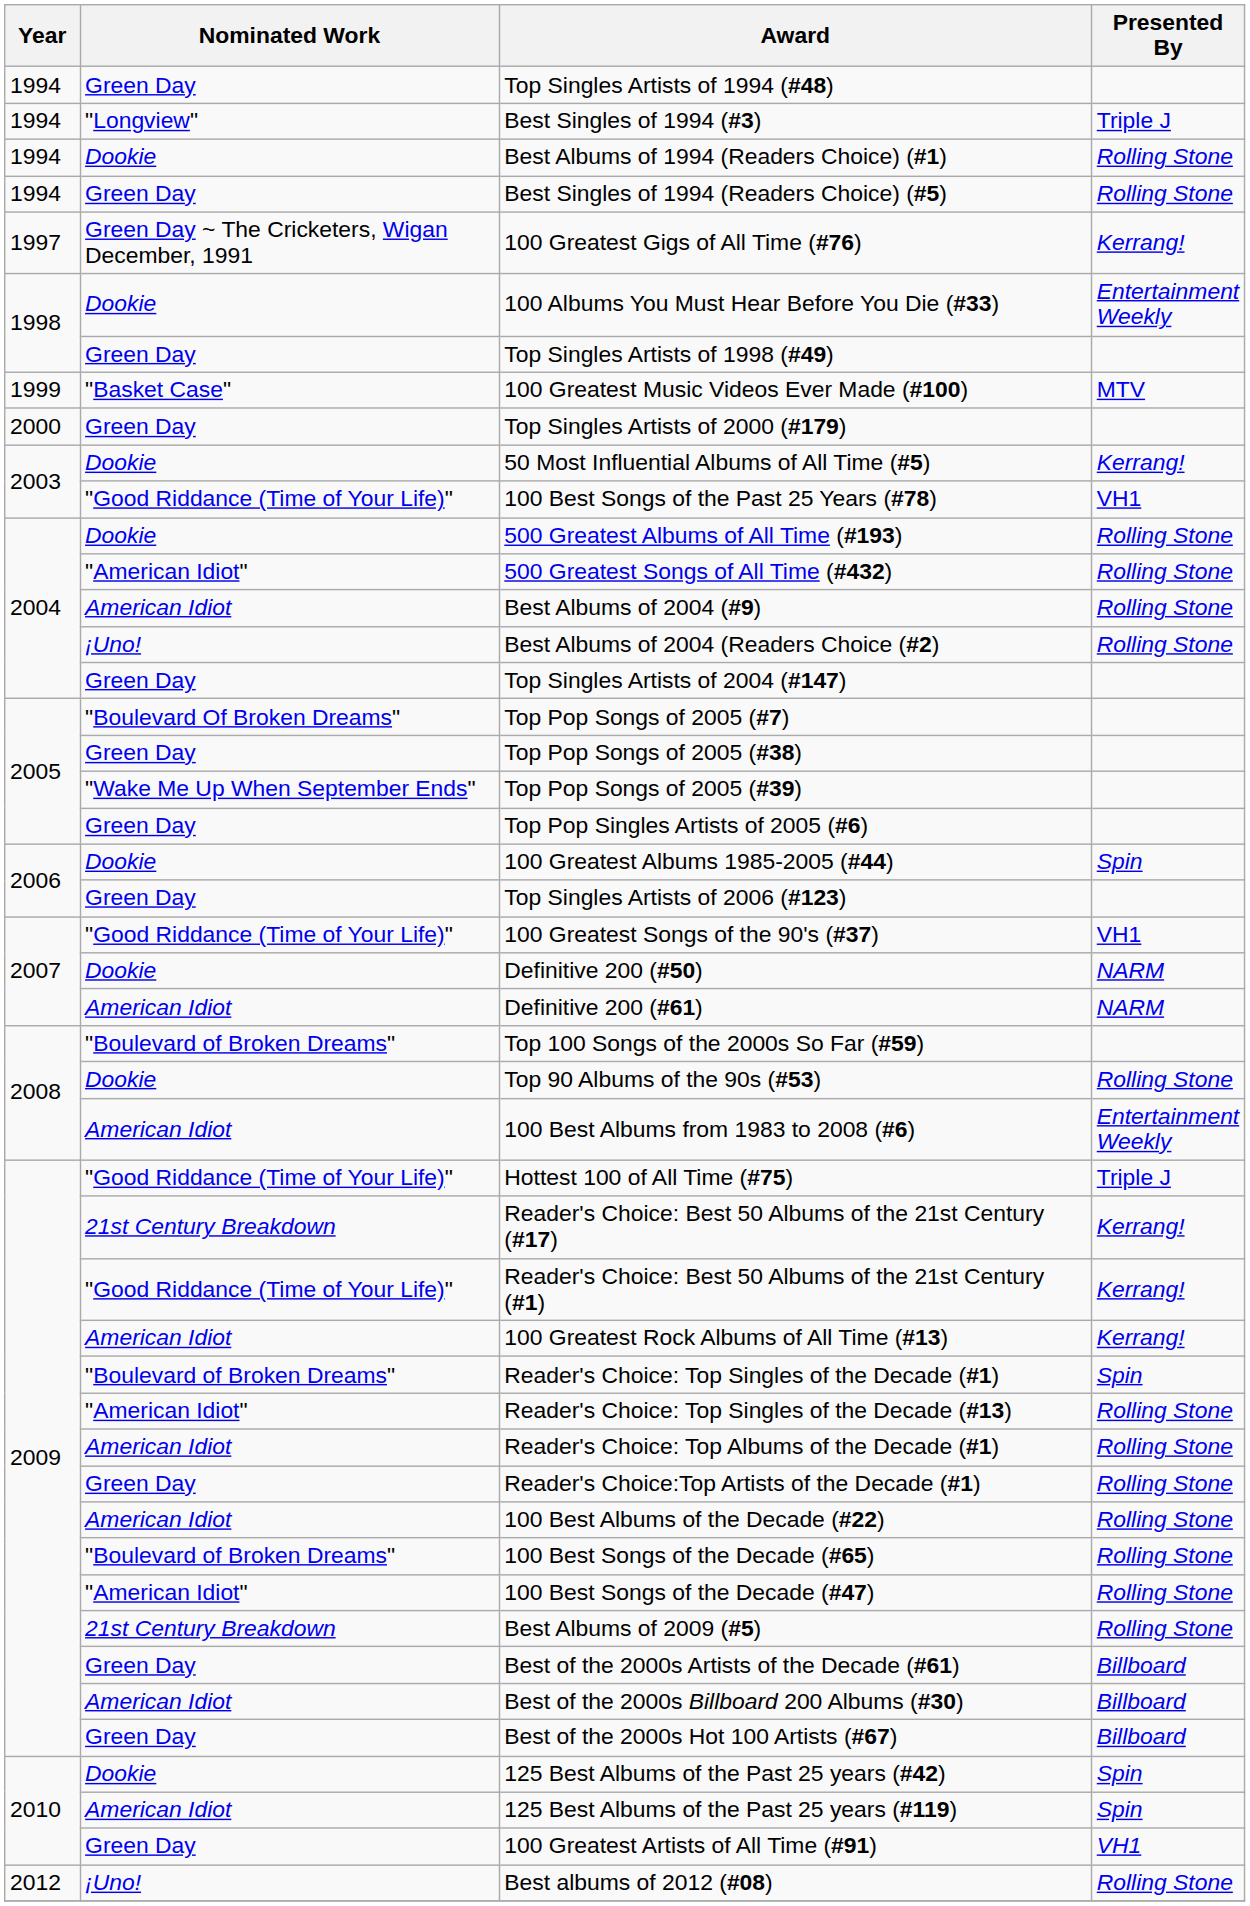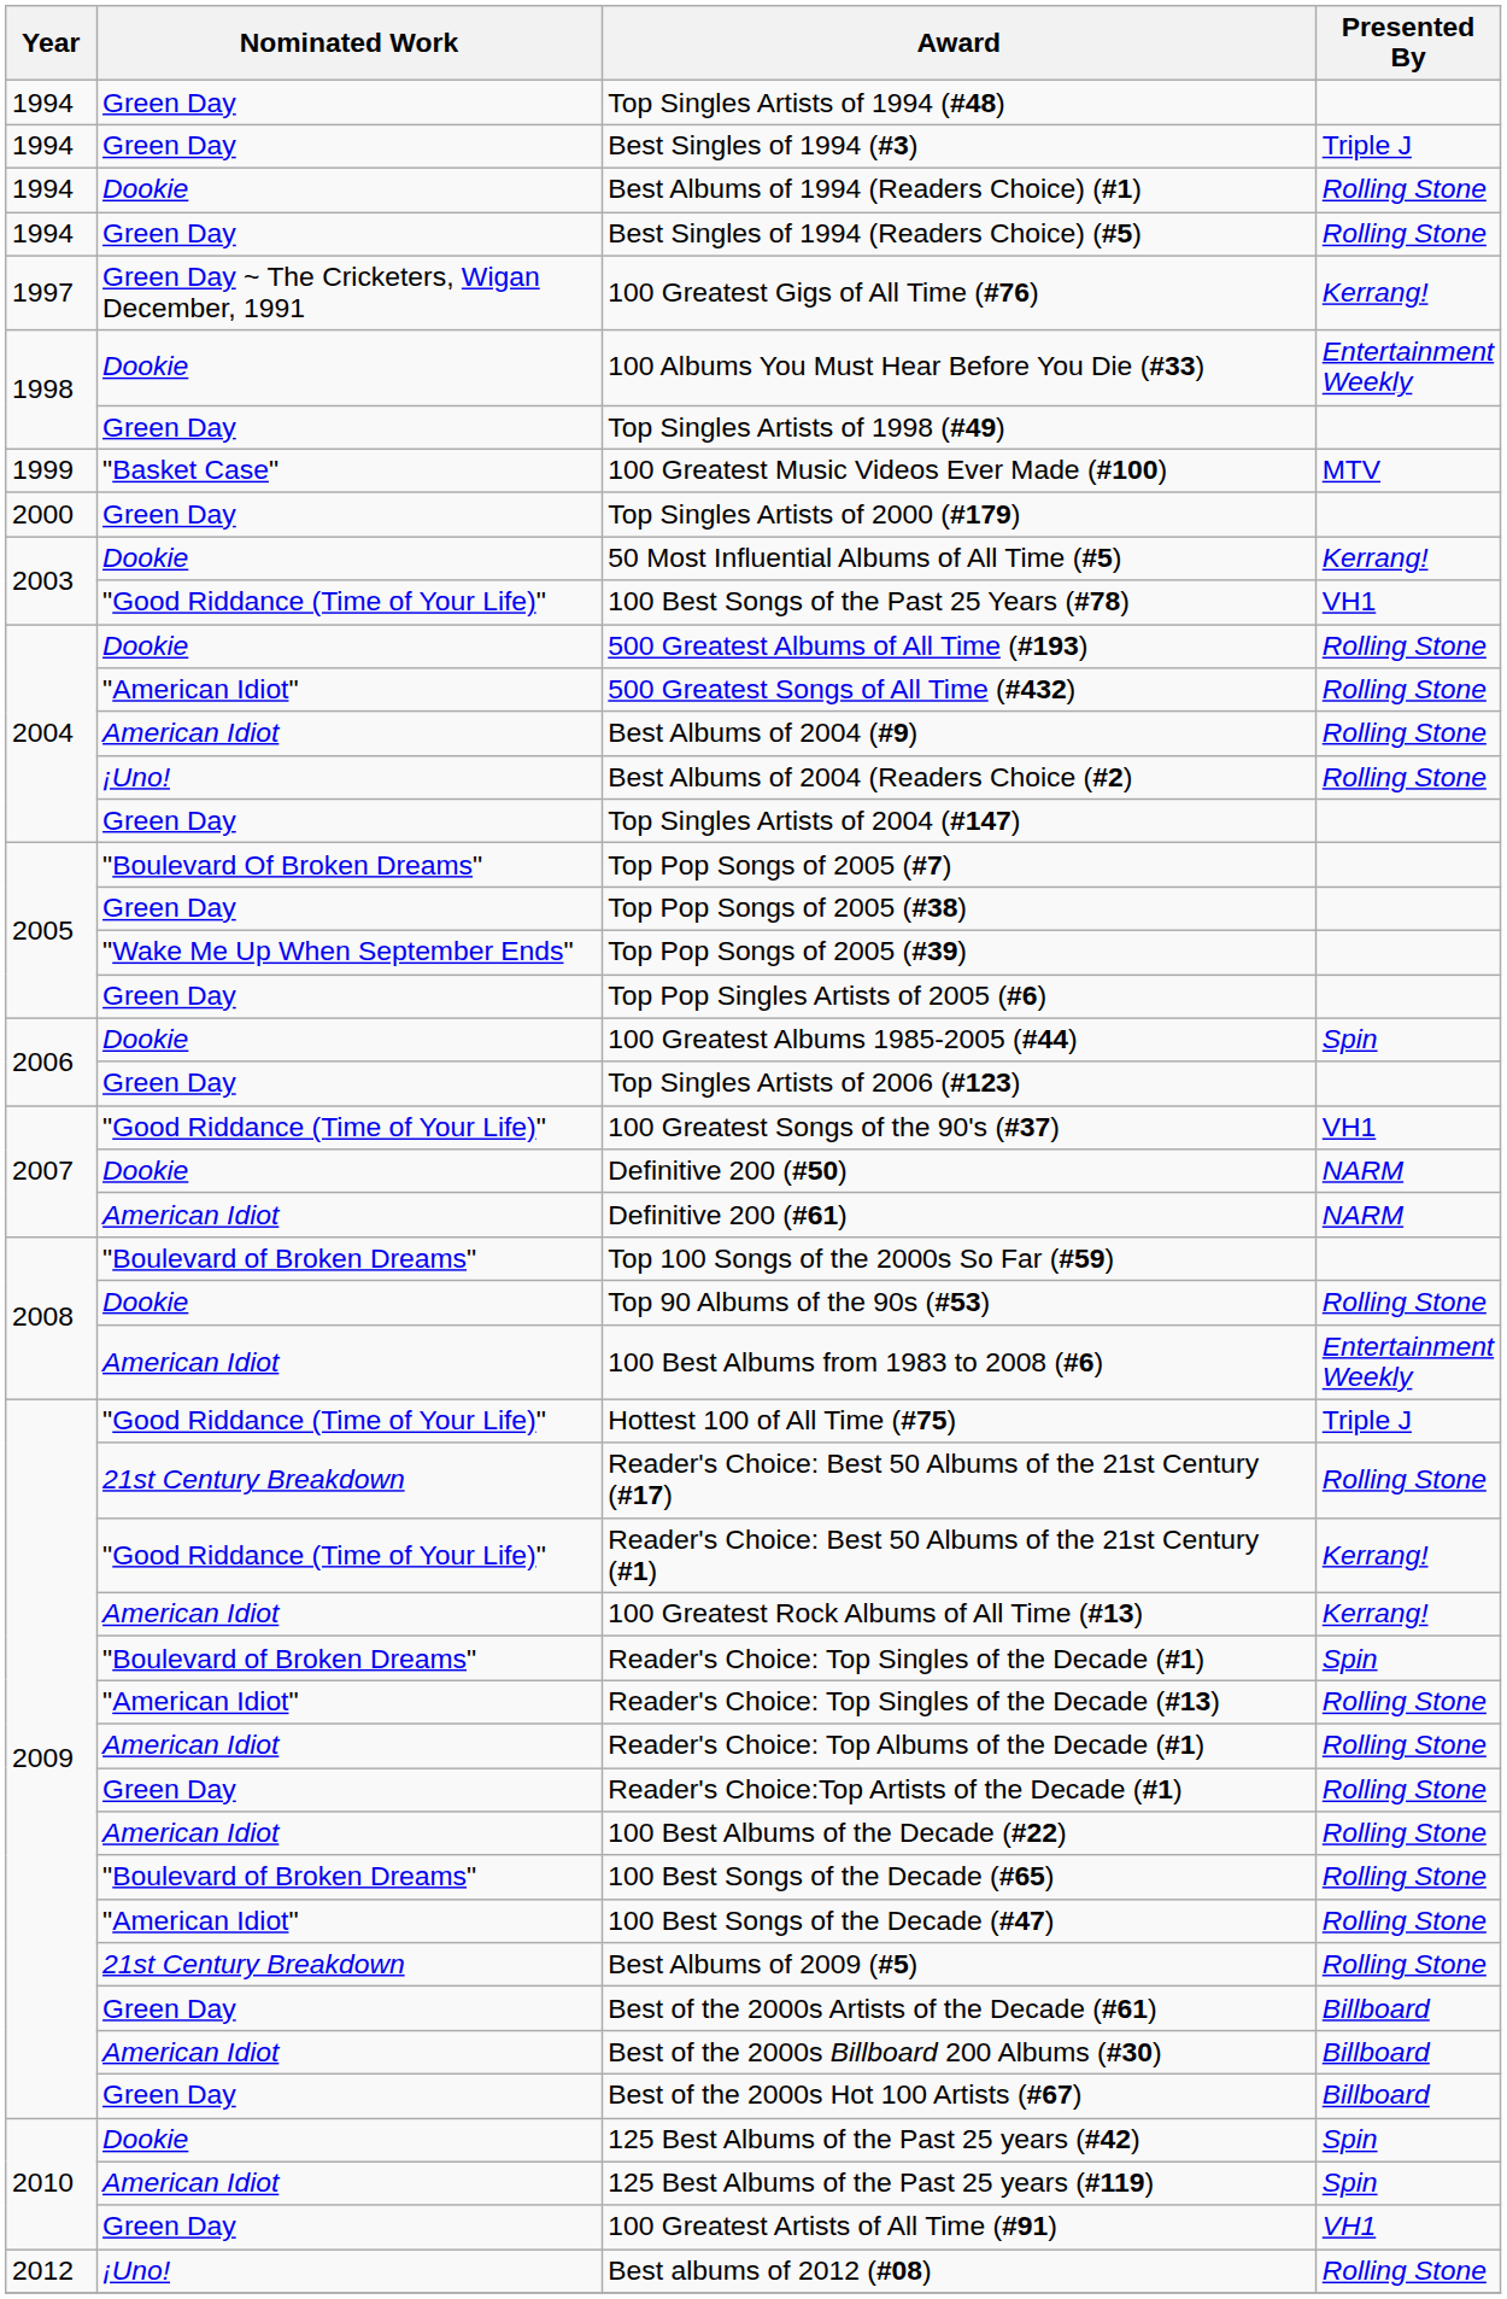 <table class="wikitable" style="table-layout: fixed;">
 <tr>
 <th width="47">Year</th>
 <th width="325">Nominated Work</th>
 <th width="470">Award</th>
 <th width="95">Presented By</th>
 </tr>
 <tr>
 <td>1994</td>
 <td><a href='#'>Green Day</a></td>
 <td>Top Singles Artists of 1994 (<strong>#48</strong>)</td>
 <td></td>
 </tr>
 <tr>
 <td>1994</td>
-<td>"<a href='#'>Longview</a>"</td>
+<td><a href='#'>Green Day</a></td>
 <td>Best Singles of 1994 (<strong>#3</strong>)</td>
 <td><a href='#'>Triple J</a></td>
 </tr>
 <tr>
 <td>1994</td>
 <td><em><a href='#'>Dookie</a></em></td>
 <td>Best Albums of 1994 (Readers Choice) (<strong>#1</strong>)</td>
 <td><em><a href='#'>Rolling Stone</a></em></td>
 </tr>
 <tr>
 <td>1994</td>
 <td><a href='#'>Green Day</a></td>
 <td>Best Singles of 1994 (Readers Choice) (<strong>#5</strong>)</td>
 <td><em><a href='#'>Rolling Stone</a></em></td>
 </tr>
 <tr>
 <td>1997</td>
 <td><a href='#'>Green Day</a> ~ The Cricketers, <a href='#'>Wigan</a> December, 1991</td>
 <td>100 Greatest Gigs of All Time (<strong>#76</strong>)</td>
 <td><em><a href='#'>Kerrang!</a></em></td>
 </tr>
 <tr>
 <td rowspan="2">1998</td>
 <td><em><a href='#'>Dookie</a></em></td>
 <td>100 Albums You Must Hear Before You Die (<strong>#33</strong>)</td>
 <td><em><a href='#'>Entertainment Weekly</a></em></td>
 </tr>
 <tr>
 <td><a href='#'>Green Day</a></td>
 <td>Top Singles Artists of 1998 (<strong>#49</strong>)</td>
 <td></td>
 </tr>
 <tr>
 <td>1999</td>
 <td>"<a href='#'>Basket Case</a>"</td>
 <td>100 Greatest Music Videos Ever Made (<strong>#100</strong>)</td>
 <td><a href='#'>MTV</a></td>
 </tr>
 <tr>
 <td>2000</td>
 <td><a href='#'>Green Day</a></td>
 <td>Top Singles Artists of 2000 (<strong>#179</strong>)</td>
 <td></td>
 </tr>
 <tr>
 <td rowspan="2">2003</td>
 <td><em><a href='#'>Dookie</a></em></td>
 <td>50 Most Influential Albums of All Time (<strong>#5</strong>)</td>
 <td><em><a href='#'>Kerrang!</a></em></td>
 </tr>
 <tr>
 <td>"<a href='#'>Good Riddance (Time of Your Life)</a>"</td>
 <td>100 Best Songs of the Past 25 Years (<strong>#78</strong>)</td>
 <td><a href='#'>VH1</a></td>
 </tr>
 <tr>
 <td rowspan="5">2004</td>
 <td><em><a href='#'>Dookie</a></em></td>
 <td><a href='#'>500 Greatest Albums of All Time</a> (<strong>#193</strong>)</td>
 <td><em><a href='#'>Rolling Stone</a></em></td>
 </tr>
 <tr>
 <td>"<a href='#'>American Idiot</a>"</td>
 <td><a href='#'>500 Greatest Songs of All Time</a> (<strong>#432</strong>)</td>
 <td><em><a href='#'>Rolling Stone</a></em></td>
 </tr>
 <tr>
 <td><em><a href='#'>American Idiot</a></em></td>
 <td>Best Albums of 2004 (<strong>#9</strong>)</td>
 <td><em><a href='#'>Rolling Stone</a></em></td>
 </tr>
 <tr>
 <td><em><a href='#'>¡Uno!</a></em></td>
 <td>Best Albums of 2004 (Readers Choice (<strong>#2</strong>)</td>
 <td><em><a href='#'>Rolling Stone</a></em></td>
 </tr>
 <tr>
 <td><a href='#'>Green Day</a></td>
 <td>Top Singles Artists of 2004 (<strong>#147</strong>)</td>
 <td></td>
 </tr>
 <tr>
 <td rowspan="4">2005</td>
 <td>"<a href='#'>Boulevard Of Broken Dreams</a>"</td>
 <td>Top Pop Songs of 2005 (<strong>#7</strong>)</td>
 <td></td>
 </tr>
 <tr>
 <td><a href='#'>Green Day</a></td>
 <td>Top Pop Songs of 2005 (<strong>#38</strong>)</td>
 <td></td>
 </tr>
 <tr>
 <td>"<a href='#'>Wake Me Up When September Ends</a>"</td>
 <td>Top Pop Songs of 2005 (<strong>#39</strong>)</td>
 <td></td>
 </tr>
 <tr>
 <td><a href='#'>Green Day</a></td>
 <td>Top Pop Singles Artists of 2005 (<strong>#6</strong>)</td>
 <td></td>
 </tr>
 <tr>
 <td rowspan="2">2006</td>
 <td><em><a href='#'>Dookie</a></em></td>
 <td>100 Greatest Albums 1985-2005 (<strong>#44</strong>)</td>
 <td><em><a href='#'>Spin</a></em></td>
 </tr>
 <tr>
 <td><a href='#'>Green Day</a></td>
 <td>Top Singles Artists of 2006 (<strong>#123</strong>)</td>
 <td></td>
 </tr>
 <tr>
 <td rowspan="3">2007</td>
 <td>"<a href='#'>Good Riddance (Time of Your Life)</a>"</td>
 <td>100 Greatest Songs of the 90's (<strong>#37</strong>)</td>
 <td><a href='#'>VH1</a></td>
 </tr>
 <tr>
 <td><em><a href='#'>Dookie</a></em></td>
 <td>Definitive 200 (<strong>#50</strong>)</td>
 <td><em><a href='#'>NARM</a></em></td>
 </tr>
 <tr>
 <td><em><a href='#'>American Idiot</a></em></td>
 <td>Definitive 200 (<strong>#61</strong>)</td>
 <td><em><a href='#'>NARM</a></em></td>
 </tr>
 <tr>
 <td rowspan="3">2008</td>
 <td>"<a href='#'>Boulevard of Broken Dreams</a>"</td>
 <td>Top 100 Songs of the 2000s So Far (<strong>#59</strong>)</td>
 <td></td>
 </tr>
 <tr>
 <td><em><a href='#'>Dookie</a></em></td>
 <td>Top 90 Albums of the 90s (<strong>#53</strong>)</td>
 <td><em><a href='#'>Rolling Stone</a></em></td>
 </tr>
 <tr>
 <td><em><a href='#'>American Idiot</a></em></td>
 <td>100 Best Albums from 1983 to 2008 (<strong>#6</strong>)</td>
 <td><em><a href='#'>Entertainment Weekly</a></em></td>
 </tr>
 <tr>
 <td rowspan="15">2009</td>
 <td>"<a href='#'>Good Riddance (Time of Your Life)</a>"</td>
 <td>Hottest 100 of All Time (<strong>#75</strong>)</td>
 <td><a href='#'>Triple J</a></td>
 </tr>
 <tr>
 <td><em><a href='#'>21st Century Breakdown</a></em></td>
 <td>Reader's Choice: Best 50 Albums of the 21st Century (<strong>#17</strong>)</td>
-<td><em><a href='#'>Kerrang!</a></em></td>
+<td><em><a href='#'>Rolling Stone</a></em></td>
 </tr>
 <tr>
 <td>"<a href='#'>Good Riddance (Time of Your Life)</a>"</td>
 <td>Reader's Choice: Best 50 Albums of the 21st Century (<strong>#1</strong>)</td>
 <td><em><a href='#'>Kerrang!</a></em></td>
 </tr>
 <tr>
 <td><em><a href='#'>American Idiot</a></em></td>
 <td>100 Greatest Rock Albums of All Time (<strong>#13</strong>)</td>
 <td><em><a href='#'>Kerrang!</a></em></td>
 </tr>
 <tr>
 <td>"<a href='#'>Boulevard of Broken Dreams</a>"</td>
 <td>Reader's Choice: Top Singles of the Decade (<strong>#1</strong>)</td>
 <td><em><a href='#'>Spin</a></em></td>
 </tr>
 <tr>
 <td>"<a href='#'>American Idiot</a>"</td>
 <td>Reader's Choice: Top Singles of the Decade (<strong>#13</strong>)</td>
 <td><em><a href='#'>Rolling Stone</a></em></td>
 </tr>
 <tr>
 <td><em><a href='#'>American Idiot</a></em></td>
 <td>Reader's Choice: Top Albums of the Decade (<strong>#1</strong>)</td>
 <td><em><a href='#'>Rolling Stone</a></em></td>
 </tr>
 <tr>
 <td><a href='#'>Green Day</a></td>
 <td>Reader's Choice:Top Artists of the Decade (<strong>#1</strong>)</td>
 <td><em><a href='#'>Rolling Stone</a></em></td>
 </tr>
 <tr>
 <td><em><a href='#'>American Idiot</a></em></td>
 <td>100 Best Albums of the Decade (<strong>#22</strong>)</td>
 <td><em><a href='#'>Rolling Stone</a></em></td>
 </tr>
 <tr>
 <td>"<a href='#'>Boulevard of Broken Dreams</a>"</td>
 <td>100 Best Songs of the Decade (<strong>#65</strong>)</td>
 <td><em><a href='#'>Rolling Stone</a></em></td>
 </tr>
 <tr>
 <td>"<a href='#'>American Idiot</a>"</td>
 <td>100 Best Songs of the Decade (<strong>#47</strong>)</td>
 <td><em><a href='#'>Rolling Stone</a></em></td>
 </tr>
 <tr>
 <td><em><a href='#'>21st Century Breakdown</a></em></td>
 <td>Best Albums of 2009 (<strong>#5</strong>)</td>
 <td><em><a href='#'>Rolling Stone</a></em></td>
 </tr>
 <tr>
 <td><a href='#'>Green Day</a></td>
 <td>Best of the 2000s Artists of the Decade (<strong>#61</strong>)</td>
 <td><em><a href='#'>Billboard</a></em></td>
 </tr>
 <tr>
 <td><em><a href='#'>American Idiot</a></em></td>
 <td>Best of the 2000s <em>Billboard</em> 200 Albums (<strong>#30</strong>)</td>
 <td><em><a href='#'>Billboard</a></em></td>
 </tr>
 <tr>
 <td><a href='#'>Green Day</a></td>
 <td>Best of the 2000s Hot 100 Artists (<strong>#67</strong>)</td>
 <td><em><a href='#'>Billboard</a></em></td>
 </tr>
 <tr>
 <td rowspan="3">2010</td>
 <td><em><a href='#'>Dookie</a></em></td>
 <td>125 Best Albums of the Past 25 years (<strong>#42</strong>)</td>
 <td><em><a href='#'>Spin</a></em></td>
 </tr>
 <tr>
 <td><em><a href='#'>American Idiot</a></em></td>
 <td>125 Best Albums of the Past 25 years (<strong>#119</strong>)</td>
 <td><em><a href='#'>Spin</a></em></td>
 </tr>
 <tr>
 <td><a href='#'>Green Day</a></td>
 <td>100 Greatest Artists of All Time (<strong>#91</strong>)</td>
 <td><em><a href='#'>VH1</a></em></td>
 </tr>
 <tr>
 <td>2012</td>
 <td><em><a href='#'>¡Uno!</a></em></td>
 <td>Best albums of 2012 (<strong>#08</strong>) </td>
 <td><em><a href='#'>Rolling Stone</a></em></td>
 </tr>
 <tr>
 </tr>
 </table>
